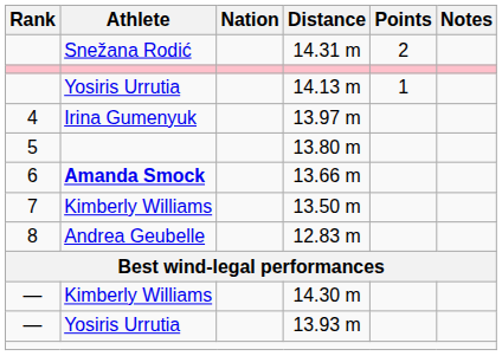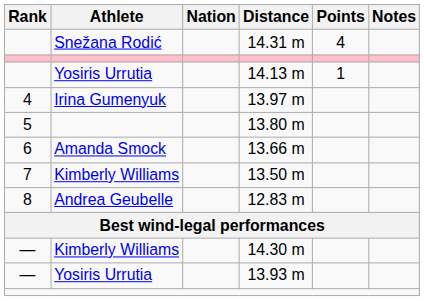 <table class="wikitable mw-datatable sortable" style="text-align:center;">
 <tr>
 <th>Rank</th>
 <th>Athlete</th>
 <th>Nation</th>
 <th>Distance</th>
 <th>Points</th>
 <th>Notes</th>
 </tr>
 <tr>
 <td></td>
 <td align=left><a href='#'>Snežana Rodić</a></td>
 <td align=left></td>
 <td>14.31 m </td>
-<td>2</td>
+<td>4</td>
 <td></td>
 </tr>
 <tr bgcolor=pink>
 <td></td>
 <td align=left></td>
 <td align=left></td>
 <td></td>
 <td></td>
 <td></td>
 </tr>
 <tr>
 <td></td>
 <td align=left><a href='#'>Yosiris Urrutia</a></td>
 <td align=left></td>
 <td>14.13 m </td>
 <td>1</td>
 <td></td>
 </tr>
 <tr>
 <td>4</td>
 <td align=left><a href='#'>Irina Gumenyuk</a></td>
 <td align=left></td>
 <td>13.97 m </td>
 <td></td>
 <td></td>
 </tr>
 <tr>
 <td>5</td>
 <td align=left></td>
 <td align=left></td>
 <td>13.80 m </td>
 <td></td>
 <td></td>
 </tr>
 <tr>
 <td>6</td>
-<td align=left><strong><a href='#'>Amanda Smock</a></strong></td>
+<td align=left><a href='#'>Amanda Smock</a></td>
 <td align=left></td>
 <td>13.66 m </td>
 <td></td>
 <td></td>
 </tr>
 <tr>
 <td>7</td>
 <td align=left><a href='#'>Kimberly Williams</a></td>
 <td align=left></td>
 <td>13.50 m </td>
 <td></td>
 <td></td>
 </tr>
 <tr>
 <td>8</td>
 <td align=left><a href='#'>Andrea Geubelle</a></td>
 <td align=left></td>
 <td>12.83 m </td>
 <td></td>
 <td></td>
 </tr>
 <tr>
 <th align=center colspan=6>Best wind-legal performances</th>
 </tr>
 <tr>
 <td>—</td>
 <td align=left><a href='#'>Kimberly Williams</a></td>
 <td align=left></td>
 <td>14.30 m </td>
 <td></td>
 <td></td>
 </tr>
 <tr>
 <td>—</td>
 <td align=left><a href='#'>Yosiris Urrutia</a></td>
 <td align=left></td>
 <td>13.93 m </td>
 <td></td>
 <td></td>
 </tr>
 <tr class="sortbottom">
 <td colspan=6></td>
 </tr>
 </table>
